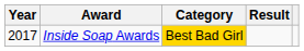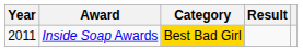 <table class="wikitable">
 <tr>
 <th>Year</th>
 <th>Award</th>
 <th>Category</th>
 <th>Result</th>
 <th></th>
 </tr>
 <tr>
-<td>2017</td>
+<td>2011</td>
 <td><a href='#'><em>Inside Soap</em> Awards</a></td>
 <td style="background: gold;">Best Bad Girl</td>
 <td></td>
 <td align="center"></td>
 </tr>
 </table>
